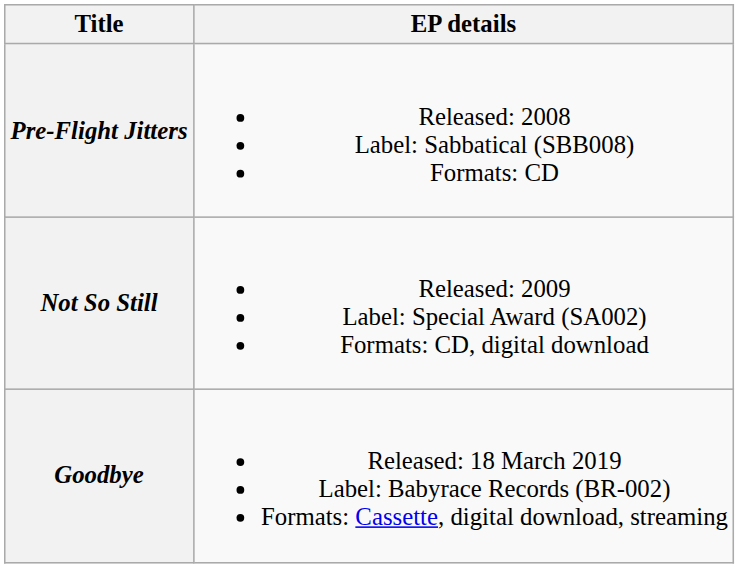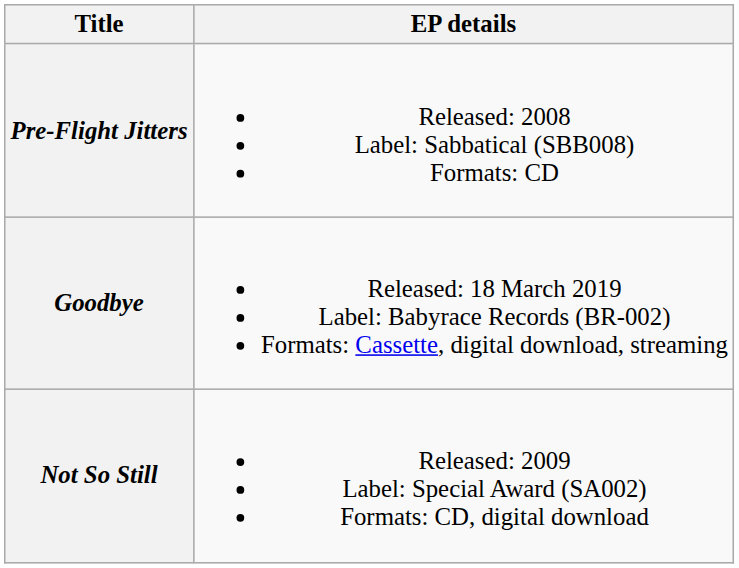 <table class="wikitable plainrowheaders" style="text-align:center;" border="1">
 <tr>
 <th>Title</th>
 <th>EP details</th>
 </tr>
 <tr>
 <th scope="row"><em>Pre-Flight Jitters</em></th>
 <td><br><ul><li>Released: 2008</li><li>Label: Sabbatical (SBB008)</li><li>Formats: CD</li></ul></td>
 </tr>
 <tr>
+<th scope="row"><em>Goodbye</em></th>
+<td><br><ul><li>Released: 18 March 2019</li><li>Label: Babyrace Records (BR-002)</li><li>Formats: <a href='#'>Cassette</a>, digital download, streaming</li></ul></td>
+</tr>
+<tr>
 <th scope="row"><em>Not So Still</em></th>
 <td><br><ul><li>Released: 2009</li><li>Label: Special Award (SA002)</li><li>Formats: CD, digital download</li></ul></td>
 </tr>
-<tr>
-<th scope="row"><em>Goodbye</em></th>
-<td><br><ul><li>Released: 18 March 2019</li><li>Label: Babyrace Records (BR-002)</li><li>Formats: <a href='#'>Cassette</a>, digital download, streaming</li></ul></td>
-</tr>
 </table>
